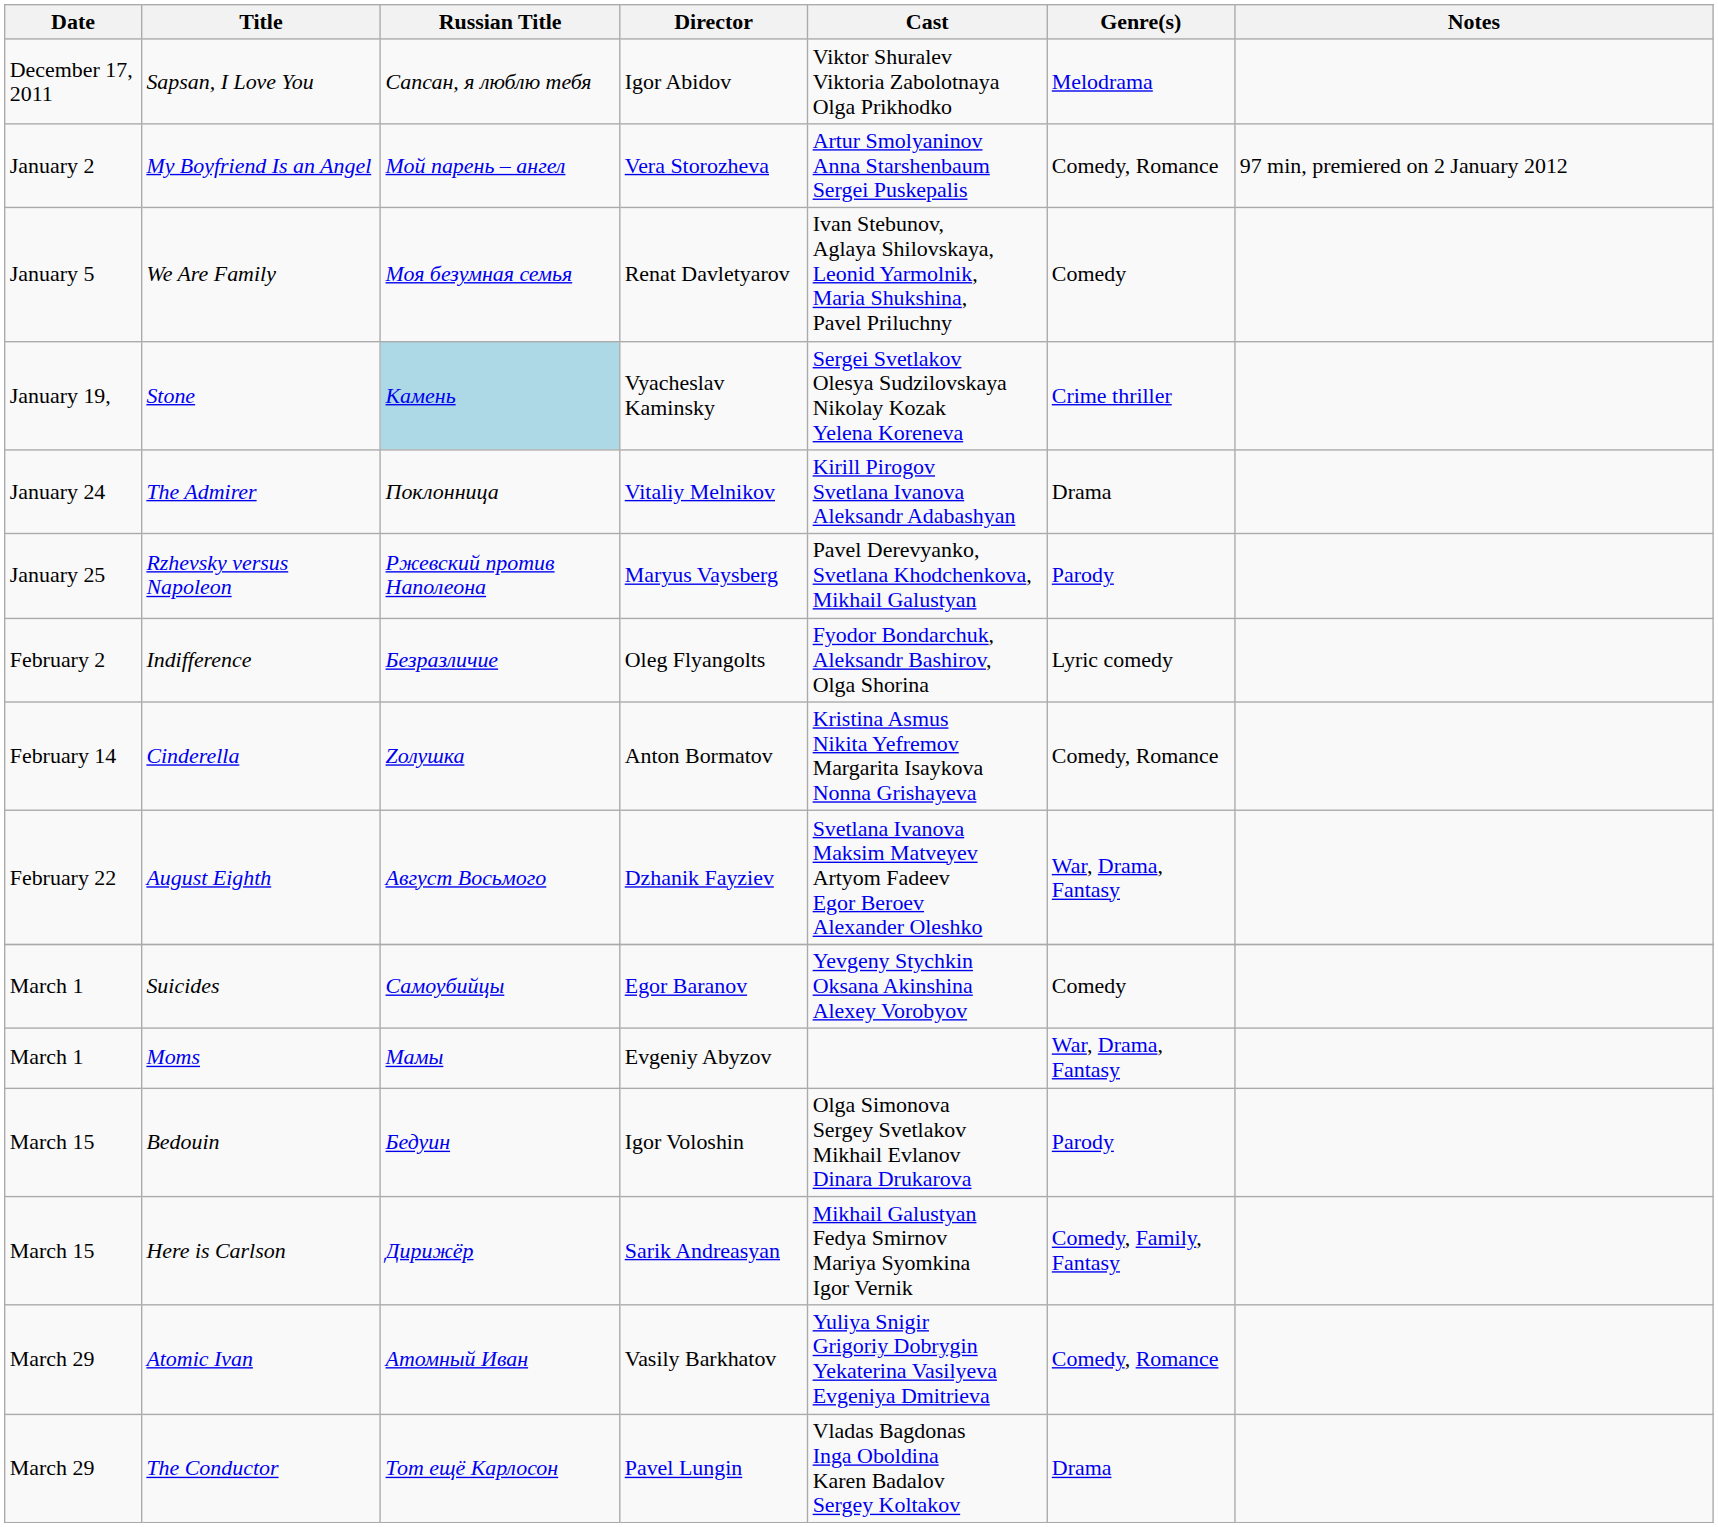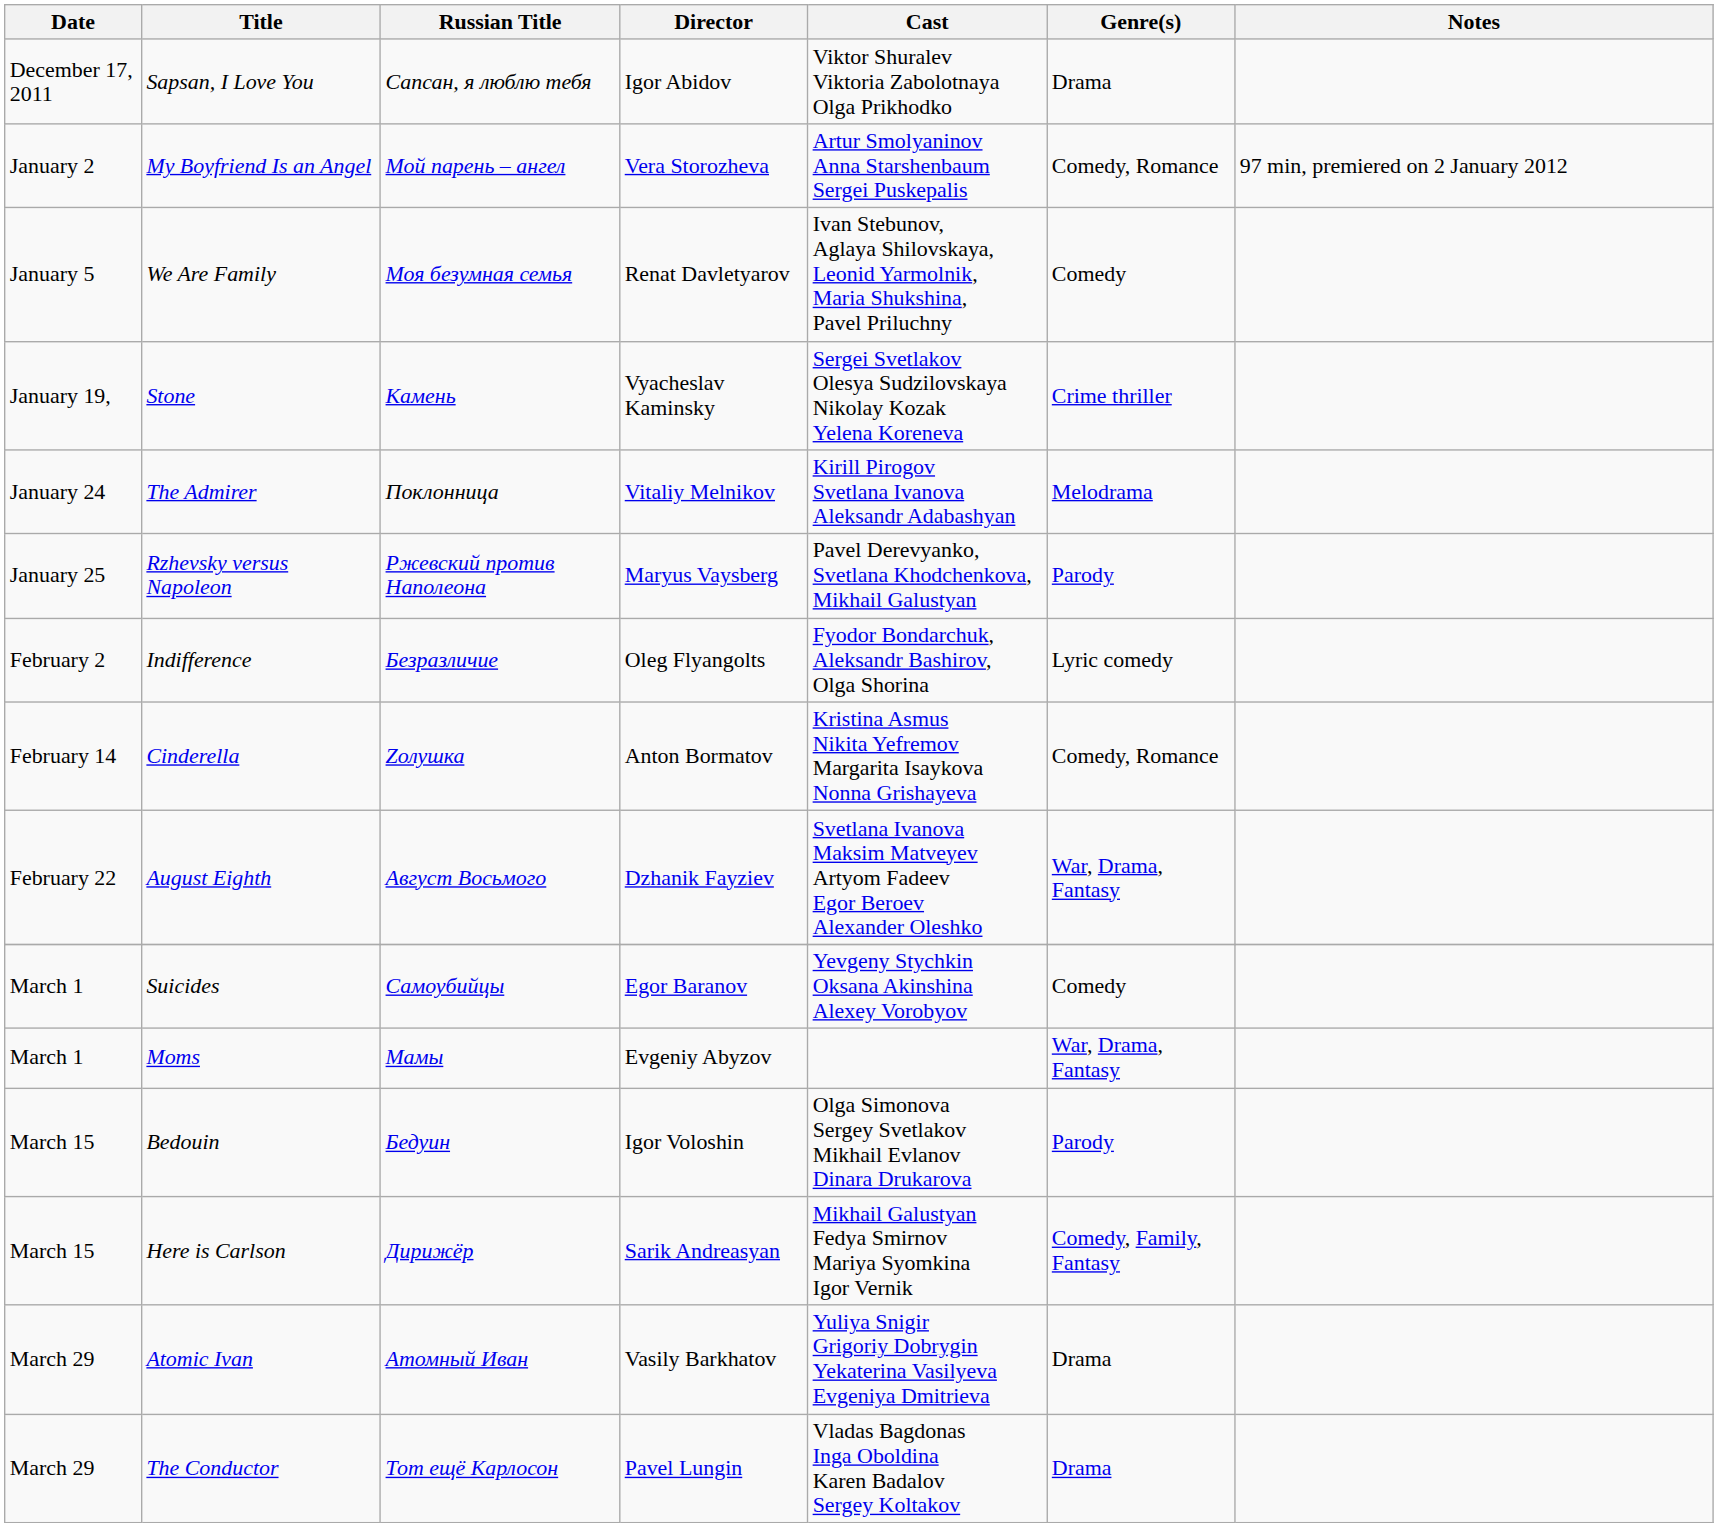 <table class="wikitable sortable">
 <tr>
 <th style="width:8%;">Date</th>
 <th style="width:14%;">Title</th>
 <th style="width:14%;">Russian Title</th>
 <th style="width:11%;">Director</th>
 <th style="width:14%;">Cast</th>
 <th style="width:11%;">Genre(s)</th>
 <th>Notes</th>
 </tr>
 <tr>
 <td>December 17, 2011</td>
 <td><em>Sapsan, I Love You</em></td>
 <td><em>Сапсан, я люблю тебя</em></td>
 <td>Igor Abidov</td>
 <td>Viktor Shuralev<br> Viktoria Zabolotnaya<br> Olga Prikhodko</td>
-<td><a href='#'>Melodrama</a></td>
+<td>Drama</td>
 <td></td>
 </tr>
 <tr>
 <td>January 2</td>
 <td><em><a href='#'>My Boyfriend Is an Angel</a></em></td>
 <td><em><a href='#'>Мой парень – ангел</a></em></td>
 <td><a href='#'>Vera Storozheva</a></td>
 <td><a href='#'>Artur Smolyaninov</a><br> <a href='#'>Anna Starshenbaum</a><br> <a href='#'>Sergei Puskepalis</a></td>
 <td>Comedy, Romance</td>
 <td>97 min, premiered on 2 January 2012</td>
 </tr>
 <tr>
 <td>January 5</td>
 <td><em>We Are Family</em></td>
 <td><em><a href='#'>Моя безумная семья</a></em></td>
 <td>Renat Davletyarov</td>
 <td>Ivan Stebunov,<br> Aglaya Shilovskaya,<br> <a href='#'>Leonid Yarmolnik</a>,<br> <a href='#'>Maria Shukshina</a>,<br> Pavel Priluchny</td>
 <td>Comedy</td>
 <td></td>
 </tr>
 <tr>
 <td>January 19,</td>
 <td><em><a href='#'>Stone</a></em></td>
-<td style="background: lightblue;"><em><a href='#'>Камень</a></em></td>
+<td><em><a href='#'>Камень</a></em></td>
 <td>Vyacheslav Kaminsky</td>
 <td><a href='#'>Sergei Svetlakov</a><br> Olesya Sudzilovskaya<br>  Nikolay Kozak<br> <a href='#'>Yelena Koreneva</a></td>
 <td><a href='#'>Crime thriller</a></td>
 <td></td>
 </tr>
 <tr>
 <td>January 24</td>
 <td><em><a href='#'>The Admirer</a></em></td>
 <td><em>Поклонница</em></td>
 <td><a href='#'>Vitaliy Melnikov</a></td>
 <td><a href='#'>Kirill Pirogov</a><br>  <a href='#'>Svetlana Ivanova</a><br> <a href='#'>Aleksandr Adabashyan</a></td>
-<td>Drama</td>
+<td><a href='#'>Melodrama</a></td>
 <td></td>
 </tr>
 <tr>
 <td>January 25</td>
 <td><em><a href='#'>Rzhevsky versus Napoleon</a></em></td>
 <td><em><a href='#'>Ржевский против Наполеона</a></em></td>
 <td><a href='#'>Maryus Vaysberg</a></td>
 <td>Pavel Derevyanko,<br> <a href='#'>Svetlana Khodchenkova</a>,<br> <a href='#'>Mikhail Galustyan</a></td>
 <td><a href='#'>Parody</a></td>
 <td></td>
 </tr>
 <tr>
 <td>February 2</td>
 <td><em>Indifference</em></td>
 <td><em><a href='#'>Безразличие</a></em></td>
 <td>Oleg Flyangolts</td>
 <td><a href='#'>Fyodor Bondarchuk</a>,<br> <a href='#'>Aleksandr Bashirov</a>,<br> Olga Shorina</td>
 <td>Lyric comedy</td>
 <td></td>
 </tr>
 <tr>
 <td>February 14</td>
 <td><em><a href='#'>Cinderella</a></em></td>
 <td><em><a href='#'>Zолушка</a></em></td>
 <td>Anton Bormatov</td>
 <td><a href='#'>Kristina Asmus</a><br> <a href='#'>Nikita Yefremov</a><br> Margarita Isaykova<br> <a href='#'>Nonna Grishayeva</a></td>
 <td>Comedy, Romance</td>
 <td></td>
 </tr>
 <tr>
 <td>February 22</td>
 <td><em><a href='#'>August Eighth</a></em></td>
 <td><em><a href='#'>Август Восьмого</a></em></td>
 <td><a href='#'>Dzhanik Fayziev</a></td>
 <td><a href='#'>Svetlana Ivanova</a><br> <a href='#'>Maksim Matveyev</a><br> Artyom Fadeev<br> <a href='#'>Egor Beroev</a><br> <a href='#'>Alexander Oleshko</a></td>
 <td><a href='#'>War</a>, <a href='#'>Drama</a>, <a href='#'>Fantasy</a></td>
 <td></td>
 </tr>
 <tr>
 </tr>
 <tr>
 <td>March 1</td>
 <td><em>Suicides</em></td>
 <td><em><a href='#'>Самоубийцы</a></em></td>
 <td><a href='#'>Egor Baranov</a></td>
 <td><a href='#'>Yevgeny Stychkin</a><br> <a href='#'>Oksana Akinshina</a><br> <a href='#'>Alexey Vorobyov</a></td>
 <td>Comedy</td>
 <td></td>
 </tr>
 <tr>
 <td>March 1</td>
 <td><em><a href='#'>Moms</a></em></td>
 <td><em><a href='#'>Мамы</a></em></td>
 <td>Evgeniy Abyzov</td>
 <td></td>
 <td><a href='#'>War</a>, <a href='#'>Drama</a>, <a href='#'>Fantasy</a></td>
 <td></td>
 </tr>
 <tr>
 <td>March 15</td>
 <td><em>Bedouin</em></td>
 <td><em><a href='#'>Бедуин</a></em></td>
 <td>Igor Voloshin</td>
 <td>Olga Simonova<br> Sergey Svetlakov<br> Mikhail Evlanov<br> <a href='#'>Dinara Drukarova</a></td>
 <td><a href='#'>Parody</a></td>
 <td></td>
 </tr>
 <tr>
 <td>March 15</td>
 <td><em>Here is Carlson</em></td>
 <td><em><a href='#'>Дирижёр</a></em></td>
 <td><a href='#'>Sarik Andreasyan</a></td>
 <td><a href='#'>Mikhail Galustyan</a><br> Fedya Smirnov<br> Mariya Syomkina<br> Igor Vernik</td>
 <td><a href='#'>Comedy</a>, <a href='#'>Family</a>, <a href='#'>Fantasy</a></td>
 <td></td>
 </tr>
 <tr>
 <td>March 29</td>
 <td><em><a href='#'>Atomic Ivan</a></em></td>
 <td><em><a href='#'>Атомный Иван</a></em></td>
 <td>Vasily Barkhatov</td>
 <td><a href='#'>Yuliya Snigir</a><br> <a href='#'>Grigoriy Dobrygin</a><br> <a href='#'>Yekaterina Vasilyeva</a><br> <a href='#'>Evgeniya Dmitrieva</a></td>
-<td><a href='#'>Comedy</a>, <a href='#'>Romance</a></td>
+<td>Drama</td>
 <td></td>
 </tr>
 <tr>
 <td>March 29</td>
 <td><em><a href='#'>The Conductor</a></em></td>
 <td><em><a href='#'>Тот ещё Карлосон</a></em></td>
 <td><a href='#'>Pavel Lungin</a></td>
 <td>Vladas Bagdonas<br> <a href='#'>Inga Oboldina</a><br> Karen Badalov<br> <a href='#'>Sergey Koltakov</a></td>
 <td><a href='#'>Drama</a></td>
 <td></td>
 </tr>
 </table>
